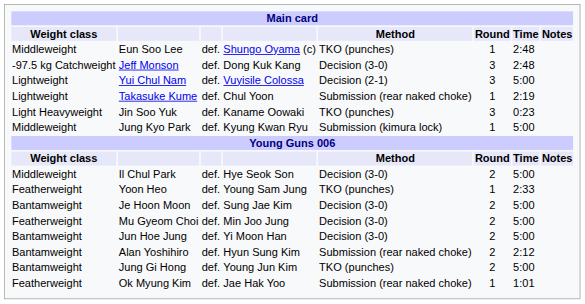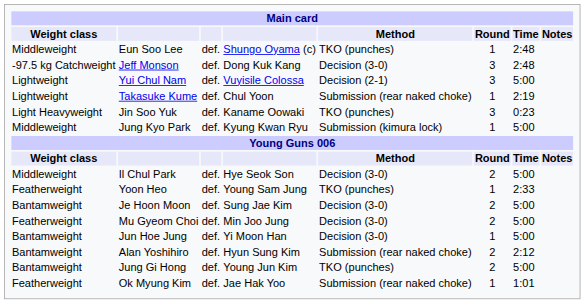 <table style="font-size: 84%; border: 1px solid darkgray; padding: 0.43em; background-color: #F8F9FA;">
 <tr>
 <th colspan="8" style="background-color: #ccf; color: #000080; text-align: center;">Main card</th>
 </tr>
 <tr>
 <th colspan="1" style="background-color: #E6E8FA; color: #000000; text-align: center;">Weight class</th>
 <th colspan="1" style="background-color: #E6E8FA; color: #000000; text-align: center;"></th>
 <th colspan="1" style="background-color: #E6E8FA; color: #000000; text-align: center;"></th>
 <th colspan="1" style="background-color: #E6E8FA; color: #000000; text-align: center;"></th>
 <th colspan="1" style="background-color: #E6E8FA; color: #000000; text-align: center;">Method</th>
 <th colspan="1" style="background-color: #E6E8FA; color: #000000; text-align: center;">Round</th>
 <th colspan="1" style="background-color: #E6E8FA; color: #000000; text-align: center;">Time</th>
 <th colspan="1" style="background-color: #E6E8FA; color: #000000; text-align: center;">Notes</th>
 </tr>
 <tr>
 <td>Middleweight</td>
 <td> Eun Soo Lee</td>
 <td>def.</td>
 <td> <a href='#'>Shungo Oyama</a> (c)</td>
 <td>TKO (punches)</td>
 <td align="center">1</td>
 <td>2:48</td>
 <td></td>
 </tr>
 <tr>
 <td>-97.5 kg Catchweight</td>
 <td> <a href='#'>Jeff Monson</a></td>
 <td>def.</td>
 <td> Dong Kuk Kang</td>
 <td>Decision (3-0)</td>
 <td align="center">3</td>
 <td>2:48</td>
 <td></td>
 </tr>
 <tr>
 <td>Lightweight</td>
 <td> <a href='#'>Yui Chul Nam</a></td>
 <td>def.</td>
 <td> <a href='#'>Vuyisile Colossa</a></td>
 <td>Decision (2-1)</td>
 <td align="center">3</td>
 <td>5:00</td>
 <td></td>
 </tr>
 <tr>
 <td>Lightweight</td>
 <td> <a href='#'>Takasuke Kume</a></td>
 <td>def.</td>
 <td> Chul Yoon</td>
 <td>Submission (rear naked choke)</td>
 <td align="center">1</td>
 <td>2:19</td>
 <td></td>
 </tr>
 <tr>
 <td>Light Heavyweight</td>
 <td> Jin Soo Yuk</td>
 <td>def.</td>
 <td> Kaname Oowaki</td>
 <td>TKO (punches)</td>
 <td align="center">3</td>
 <td>0:23</td>
 <td></td>
 </tr>
 <tr>
 <td>Middleweight</td>
 <td> Jung Kyo Park</td>
 <td>def.</td>
 <td> Kyung Kwan Ryu</td>
 <td>Submission (kimura lock)</td>
 <td align="center">1</td>
 <td>5:00</td>
 <td></td>
 </tr>
 <tr>
 <th colspan="8" style="background-color: #ccf; color: #000080; text-align: center;">Young Guns 006</th>
 </tr>
 <tr>
 <th colspan="1" style="background-color: #E6E8FA; color: #000000; text-align: center;">Weight class</th>
 <th colspan="1" style="background-color: #E6E8FA; color: #000000; text-align: center;"></th>
 <th colspan="1" style="background-color: #E6E8FA; color: #000000; text-align: center;"></th>
 <th colspan="1" style="background-color: #E6E8FA; color: #000000; text-align: center;"></th>
 <th colspan="1" style="background-color: #E6E8FA; color: #000000; text-align: center;">Method</th>
 <th colspan="1" style="background-color: #E6E8FA; color: #000000; text-align: center;">Round</th>
 <th colspan="1" style="background-color: #E6E8FA; color: #000000; text-align: center;">Time</th>
 <th colspan="1" style="background-color: #E6E8FA; color: #000000; text-align: center;">Notes</th>
 </tr>
 <tr>
 <td>Middleweight</td>
 <td> Il Chul Park</td>
 <td>def.</td>
 <td> Hye Seok Son</td>
 <td>Decision (3-0)</td>
 <td align="center">2</td>
 <td>5:00</td>
 <td></td>
 </tr>
 <tr>
 <td>Featherweight</td>
 <td> Yoon Heo</td>
 <td>def.</td>
 <td> Young Sam Jung</td>
 <td>TKO (punches)</td>
 <td align="center">1</td>
 <td>2:33</td>
 <td></td>
 </tr>
 <tr>
 <td>Bantamweight</td>
 <td> Je Hoon Moon</td>
 <td>def.</td>
 <td> Sung Jae Kim</td>
 <td>Decision (3-0)</td>
 <td align="center">2</td>
 <td>5:00</td>
 <td></td>
 </tr>
 <tr>
 <td>Featherweight</td>
 <td> Mu Gyeom Choi</td>
 <td>def.</td>
 <td> Min Joo Jung</td>
 <td>Decision (3-0)</td>
 <td align="center">2</td>
 <td>5:00</td>
 <td></td>
 </tr>
 <tr>
 <td>Bantamweight</td>
 <td> Jun Hoe Jung</td>
 <td>def.</td>
 <td> Yi Moon Han</td>
 <td>Decision (3-0)</td>
-<td align="center">2</td>
+<td align="center">1</td>
 <td>5:00</td>
 <td></td>
 </tr>
 <tr>
 <td>Bantamweight</td>
 <td> Alan Yoshihiro</td>
 <td>def.</td>
 <td> Hyun Sung Kim</td>
 <td>Submission (rear naked choke)</td>
 <td align="center">2</td>
 <td>2:12</td>
 <td></td>
 </tr>
 <tr>
 <td>Bantamweight</td>
 <td> Jung Gi Hong</td>
 <td>def.</td>
 <td> Young Jun Kim</td>
 <td>TKO (punches)</td>
 <td align="center">2</td>
 <td>5:00</td>
 <td></td>
 </tr>
 <tr>
 <td>Featherweight</td>
 <td> Ok Myung Kim</td>
 <td>def.</td>
 <td> Jae Hak Yoo</td>
 <td>Submission (rear naked choke)</td>
 <td align="center">1</td>
 <td>1:01</td>
 <td></td>
 </tr>
 <tr>
 </tr>
 </table>
